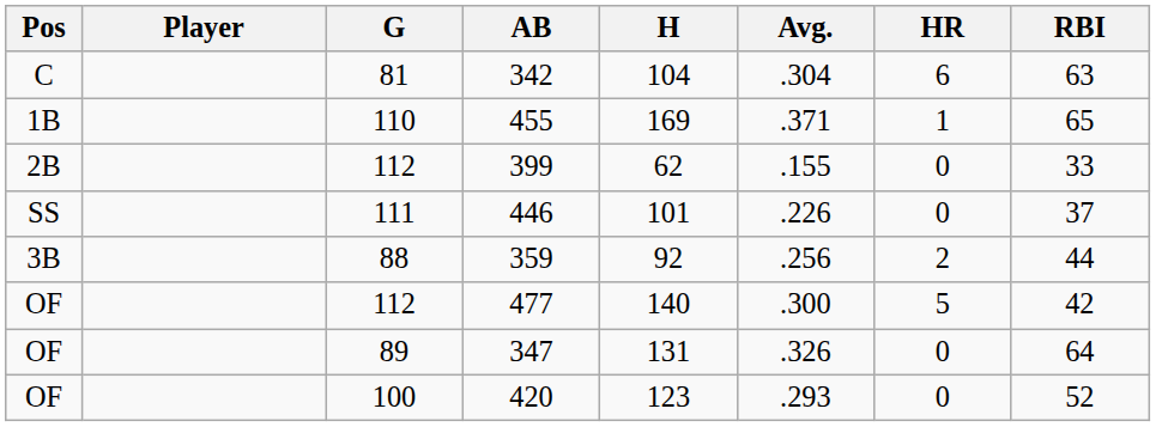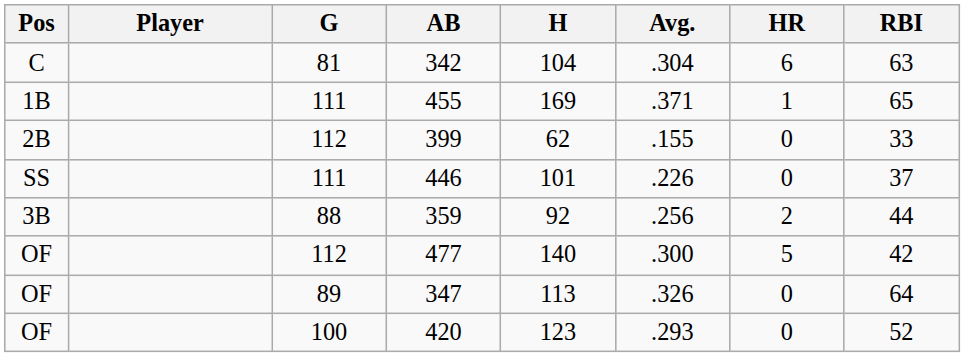 <table class="wikitable sortable">
 <tr>
 <th bgcolor="#DDDDFF" width="5%">Pos</th>
 <th bgcolor="#DDDDFF" width="16%">Player</th>
 <th bgcolor="#DDDDFF" width="9%">G</th>
 <th bgcolor="#DDDDFF" width="9%">AB</th>
 <th bgcolor="#DDDDFF" width="9%">H</th>
 <th bgcolor="#DDDDFF" width="9%">Avg.</th>
 <th bgcolor="#DDDDFF" width="9%">HR</th>
 <th bgcolor="#DDDDFF" width="9%">RBI</th>
 </tr>
 <tr align="center">
 <td>C</td>
 <td></td>
 <td>81</td>
 <td>342</td>
 <td>104</td>
 <td>.304</td>
 <td>6</td>
 <td>63</td>
 </tr>
 <tr align="center">
 <td>1B</td>
 <td></td>
-<td>110</td>
+<td>111</td>
 <td>455</td>
 <td>169</td>
 <td>.371</td>
 <td>1</td>
 <td>65</td>
 </tr>
 <tr align="center">
 <td>2B</td>
 <td></td>
 <td>112</td>
 <td>399</td>
 <td>62</td>
 <td>.155</td>
 <td>0</td>
 <td>33</td>
 </tr>
 <tr align="center">
 <td>SS</td>
 <td></td>
 <td>111</td>
 <td>446</td>
 <td>101</td>
 <td>.226</td>
 <td>0</td>
 <td>37</td>
 </tr>
 <tr align="center">
 <td>3B</td>
 <td></td>
 <td>88</td>
 <td>359</td>
 <td>92</td>
 <td>.256</td>
 <td>2</td>
 <td>44</td>
 </tr>
 <tr align="center">
 <td>OF</td>
 <td></td>
 <td>112</td>
 <td>477</td>
 <td>140</td>
 <td>.300</td>
 <td>5</td>
 <td>42</td>
 </tr>
 <tr align="center">
 <td>OF</td>
 <td></td>
 <td>89</td>
 <td>347</td>
-<td>131</td>
+<td>113</td>
 <td>.326</td>
 <td>0</td>
 <td>64</td>
 </tr>
 <tr align="center">
 <td>OF</td>
 <td></td>
 <td>100</td>
 <td>420</td>
 <td>123</td>
 <td>.293</td>
 <td>0</td>
 <td>52</td>
 </tr>
 </table>
